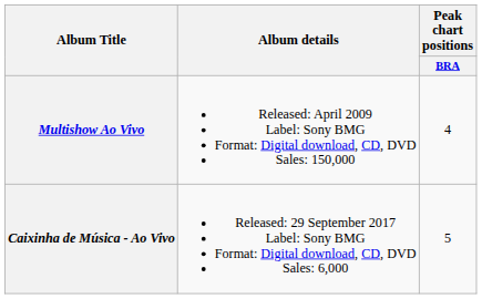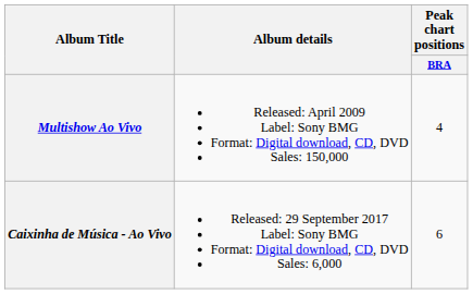 <table class="wikitable plainrowheaders" style="text-align:center;" border="1">
 <tr>
 <th scope="col" rowspan="2">Album Title</th>
 <th scope="col" rowspan="2">Album details</th>
 <th scope="col" colspan="1">Peak chart positions</th>
 </tr>
 <tr>
 <th scope="col" style="width:3em;font-size:85%;"><a href='#'>BRA</a></th>
 </tr>
 <tr>
 <th scope="row"><strong><em><a href='#'>Multishow Ao Vivo</a></em></strong></th>
 <td><br><ul><li>Released: April 2009</li><li>Label: Sony BMG</li><li>Format: <a href='#'>Digital download</a>, <a href='#'>CD</a>, DVD</li><li>Sales: 150,000</li></ul></td>
 <td>4</td>
 </tr>
 <tr>
 <th scope="row"><strong><em>Caixinha de Música - Ao Vivo</em></strong></th>
 <td><br><ul><li>Released: 29 September 2017</li><li>Label: Sony BMG</li><li>Format: <a href='#'>Digital download</a>, <a href='#'>CD</a>, DVD</li><li>Sales: 6,000</li></ul></td>
-<td>5</td>
+<td>6</td>
 </tr>
 </table>
